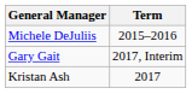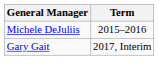 <table class="wikitable">
 <tr>
 <th>General Manager</th>
 <th>Term</th>
 </tr>
 <tr>
 <td><a href='#'>Michele DeJuliis</a></td>
 <td align=center>2015–2016</td>
 </tr>
 <tr>
 <td><a href='#'>Gary Gait</a></td>
 <td align=center>2017, Interim</td>
 </tr>
-<tr>
-<td>Kristan Ash</td>
-<td align=center>2017</td>
-</tr>
 </table>
